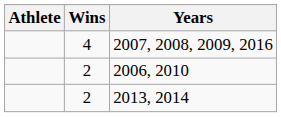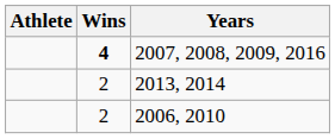 <table class="wikitable">
 <tr>
 </tr>
 <tr>
 <th>Athlete</th>
 <th>Wins</th>
 <th>Years</th>
 </tr>
 <tr>
 <td></td>
-<td align=center>4</td>
+<td align=center><strong>4</strong></td>
 <td>2007, 2008, 2009, 2016</td>
+</tr>
+<tr>
+<td></td>
+<td align=center>2</td>
+<td>2013, 2014</td>
 </tr>
 <tr>
 <td></td>
 <td align=center>2</td>
 <td>2006, 2010</td>
 </tr>
-<tr>
-<td></td>
-<td align=center>2</td>
-<td>2013, 2014</td>
-</tr>
 </table>
